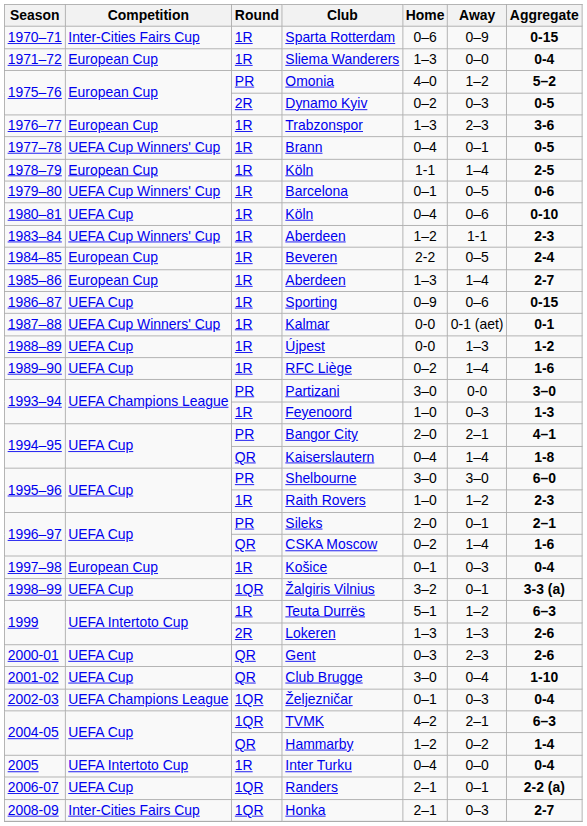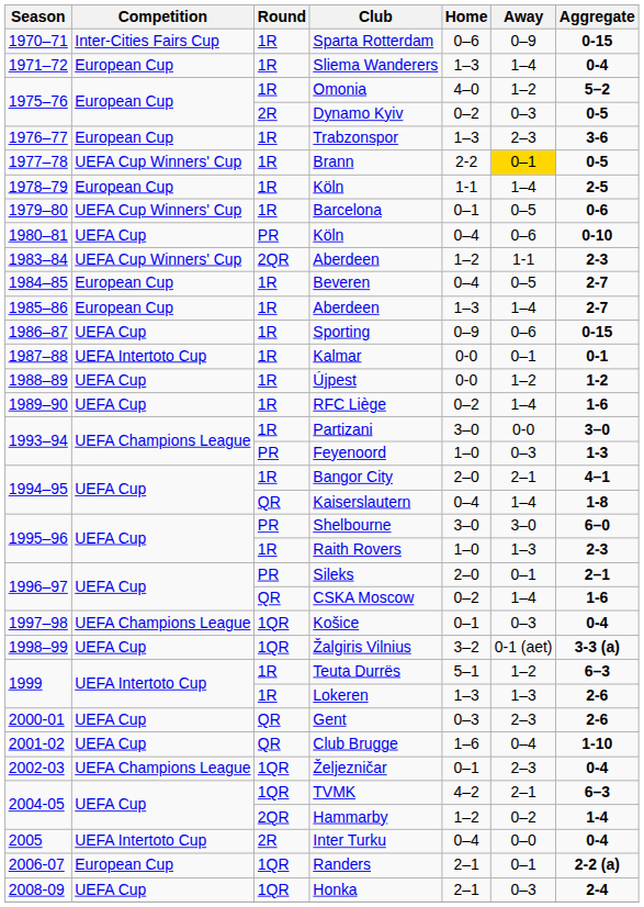 <table class="wikitable">
 <tr>
 <th>Season</th>
 <th>Competition</th>
 <th>Round</th>
 <th>Club</th>
 <th>Home</th>
 <th>Away</th>
 <th>Aggregate</th>
 </tr>
 <tr>
 <td><a href='#'>1970–71</a></td>
 <td><a href='#'>Inter-Cities Fairs Cup</a></td>
 <td><a href='#'>1R</a></td>
 <td> <a href='#'>Sparta Rotterdam</a></td>
 <td style="text-align:center;">0–6</td>
 <td style="text-align:center;">0–9</td>
 <td style="text-align:center;"><strong>0-15</strong></td>
 </tr>
 <tr>
 <td><a href='#'>1971–72</a></td>
 <td><a href='#'>European Cup</a></td>
 <td><a href='#'>1R</a></td>
 <td> <a href='#'>Sliema Wanderers</a></td>
 <td style="text-align:center;">1–3</td>
-<td style="text-align:center;">0–0</td>
+<td style="text-align:center;">1–4</td>
 <td style="text-align:center;"><strong>0-4</strong></td>
 </tr>
 <tr>
 <td rowspan="2"><a href='#'>1975–76</a></td>
 <td rowspan="2"><a href='#'>European Cup</a></td>
-<td><a href='#'>PR</a></td>
+<td><a href='#'>1R</a></td>
 <td> <a href='#'>Omonia</a></td>
 <td style="text-align:center;">4–0</td>
 <td style="text-align:center;">1–2</td>
 <td style="text-align:center;"><strong>5–2</strong></td>
 </tr>
 <tr>
 <td><a href='#'>2R</a></td>
 <td> <a href='#'>Dynamo Kyiv</a></td>
 <td style="text-align:center;">0–2</td>
 <td style="text-align:center;">0–3</td>
 <td style="text-align:center;"><strong>0-5</strong></td>
 </tr>
 <tr>
 <td><a href='#'>1976–77</a></td>
 <td><a href='#'>European Cup</a></td>
 <td><a href='#'>1R</a></td>
 <td> <a href='#'>Trabzonspor</a></td>
 <td style="text-align:center;">1–3</td>
 <td style="text-align:center;">2–3</td>
 <td style="text-align:center;"><strong>3-6</strong></td>
 </tr>
 <tr>
 <td><a href='#'>1977–78</a></td>
 <td><a href='#'>UEFA Cup Winners' Cup</a></td>
 <td><a href='#'>1R</a></td>
 <td> <a href='#'>Brann</a></td>
-<td style="text-align:center;">0–4</td>
-<td style="text-align:center;">0–1</td>
+<td style="text-align:center;">2-2</td>
+<td style="background: gold; text-align:center;">0–1</td>
 <td style="text-align:center;"><strong>0-5</strong></td>
 </tr>
 <tr>
 <td><a href='#'>1978–79</a></td>
 <td><a href='#'>European Cup</a></td>
 <td><a href='#'>1R</a></td>
 <td> <a href='#'>Köln</a></td>
 <td style="text-align:center;">1-1</td>
 <td style="text-align:center;">1–4</td>
 <td style="text-align:center;"><strong>2-5</strong></td>
 </tr>
 <tr>
 <td><a href='#'>1979–80</a></td>
 <td><a href='#'>UEFA Cup Winners' Cup</a></td>
 <td><a href='#'>1R</a></td>
 <td> <a href='#'>Barcelona</a></td>
 <td style="text-align:center;">0–1</td>
 <td style="text-align:center;">0–5</td>
 <td style="text-align:center;"><strong>0-6</strong></td>
 </tr>
 <tr>
 <td><a href='#'>1980–81</a></td>
 <td><a href='#'>UEFA Cup</a></td>
-<td><a href='#'>1R</a></td>
+<td><a href='#'>PR</a></td>
 <td> <a href='#'>Köln</a></td>
 <td style="text-align:center;">0–4</td>
 <td style="text-align:center;">0–6</td>
 <td style="text-align:center;"><strong>0-10</strong></td>
 </tr>
 <tr>
 <td><a href='#'>1983–84</a></td>
 <td><a href='#'>UEFA Cup Winners' Cup</a></td>
-<td><a href='#'>1R</a></td>
+<td><a href='#'>2QR</a></td>
 <td> <a href='#'>Aberdeen</a></td>
 <td style="text-align:center;">1–2</td>
 <td style="text-align:center;">1-1</td>
 <td style="text-align:center;"><strong>2-3</strong></td>
 </tr>
 <tr>
 <td><a href='#'>1984–85</a></td>
 <td><a href='#'>European Cup</a></td>
 <td><a href='#'>1R</a></td>
 <td> <a href='#'>Beveren</a></td>
-<td style="text-align:center;">2-2</td>
+<td style="text-align:center;">0–4</td>
 <td style="text-align:center;">0–5</td>
-<td style="text-align:center;"><strong>2-4</strong></td>
+<td style="text-align:center;"><strong>2-7</strong></td>
 </tr>
 <tr>
 <td><a href='#'>1985–86</a></td>
 <td><a href='#'>European Cup</a></td>
 <td><a href='#'>1R</a></td>
 <td> <a href='#'>Aberdeen</a></td>
 <td style="text-align:center;">1–3</td>
 <td style="text-align:center;">1–4</td>
 <td style="text-align:center;"><strong>2-7</strong></td>
 </tr>
 <tr>
 <td><a href='#'>1986–87</a></td>
 <td><a href='#'>UEFA Cup</a></td>
 <td><a href='#'>1R</a></td>
 <td> <a href='#'>Sporting</a></td>
 <td style="text-align:center;">0–9</td>
 <td style="text-align:center;">0–6</td>
 <td style="text-align:center;"><strong>0-15</strong></td>
 </tr>
 <tr>
 <td><a href='#'>1987–88</a></td>
-<td><a href='#'>UEFA Cup Winners' Cup</a></td>
+<td><a href='#'>UEFA Intertoto Cup</a></td>
 <td><a href='#'>1R</a></td>
 <td> <a href='#'>Kalmar</a></td>
 <td style="text-align:center;">0-0</td>
-<td style="text-align:center;">0-1 (aet)</td>
+<td style="text-align:center;">0–1</td>
 <td style="text-align:center;"><strong>0-1</strong></td>
 </tr>
 <tr>
 <td><a href='#'>1988–89</a></td>
 <td><a href='#'>UEFA Cup</a></td>
 <td><a href='#'>1R</a></td>
 <td> <a href='#'>Újpest</a></td>
 <td style="text-align:center;">0-0</td>
-<td style="text-align:center;">1–3</td>
+<td style="text-align:center;">1–2</td>
 <td style="text-align:center;"><strong>1-2</strong></td>
 </tr>
 <tr>
 <td><a href='#'>1989–90</a></td>
 <td><a href='#'>UEFA Cup</a></td>
 <td><a href='#'>1R</a></td>
 <td> <a href='#'>RFC Liège</a></td>
 <td style="text-align:center;">0–2</td>
 <td style="text-align:center;">1–4</td>
 <td style="text-align:center;"><strong>1-6</strong></td>
 </tr>
 <tr>
 <td rowspan="2"><a href='#'>1993–94</a></td>
 <td rowspan="2"><a href='#'>UEFA Champions League</a></td>
-<td><a href='#'>PR</a></td>
+<td><a href='#'>1R</a></td>
 <td> <a href='#'>Partizani</a></td>
 <td style="text-align:center;">3–0</td>
 <td style="text-align:center;">0-0</td>
 <td style="text-align:center;"><strong>3–0</strong></td>
 </tr>
 <tr>
-<td><a href='#'>1R</a></td>
+<td><a href='#'>PR</a></td>
 <td> <a href='#'>Feyenoord</a></td>
 <td style="text-align:center;">1–0</td>
 <td style="text-align:center;">0–3</td>
 <td style="text-align:center;"><strong>1-3</strong></td>
 </tr>
 <tr>
 <td rowspan="2"><a href='#'>1994–95</a></td>
 <td rowspan="2"><a href='#'>UEFA Cup</a></td>
-<td><a href='#'>PR</a></td>
+<td><a href='#'>1R</a></td>
 <td> <a href='#'>Bangor City</a></td>
 <td style="text-align:center;">2–0</td>
 <td style="text-align:center;">2–1</td>
 <td style="text-align:center;"><strong>4–1</strong></td>
 </tr>
 <tr>
 <td><a href='#'>QR</a></td>
 <td> <a href='#'>Kaiserslautern</a></td>
 <td style="text-align:center;">0–4</td>
 <td style="text-align:center;">1–4</td>
 <td style="text-align:center;"><strong>1-8</strong></td>
 </tr>
 <tr>
 <td rowspan="2"><a href='#'>1995–96</a></td>
 <td rowspan="2"><a href='#'>UEFA Cup</a></td>
 <td><a href='#'>PR</a></td>
 <td> <a href='#'>Shelbourne</a></td>
 <td style="text-align:center;">3–0</td>
 <td style="text-align:center;">3–0</td>
 <td style="text-align:center;"><strong>6–0</strong></td>
 </tr>
 <tr>
 <td><a href='#'>1R</a></td>
 <td> <a href='#'>Raith Rovers</a></td>
 <td style="text-align:center;">1–0</td>
-<td style="text-align:center;">1–2</td>
+<td style="text-align:center;">1–3</td>
 <td style="text-align:center;"><strong>2-3</strong></td>
 </tr>
 <tr>
 <td rowspan="2"><a href='#'>1996–97</a></td>
 <td rowspan="2"><a href='#'>UEFA Cup</a></td>
 <td><a href='#'>PR</a></td>
 <td> <a href='#'>Sileks</a></td>
 <td style="text-align:center;">2–0</td>
 <td style="text-align:center;">0–1</td>
 <td style="text-align:center;"><strong>2–1</strong></td>
 </tr>
 <tr>
 <td><a href='#'>QR</a></td>
 <td> <a href='#'>CSKA Moscow</a></td>
 <td style="text-align:center;">0–2</td>
 <td style="text-align:center;">1–4</td>
 <td style="text-align:center;"><strong>1-6</strong></td>
 </tr>
 <tr>
 <td><a href='#'>1997–98</a></td>
-<td><a href='#'>European Cup</a></td>
-<td><a href='#'>1R</a></td>
+<td><a href='#'>UEFA Champions League</a></td>
+<td><a href='#'>1QR</a></td>
 <td> <a href='#'>Košice</a></td>
 <td style="text-align:center;">0–1</td>
 <td style="text-align:center;">0–3</td>
 <td style="text-align:center;"><strong>0-4</strong></td>
 </tr>
 <tr>
 <td><a href='#'>1998–99</a></td>
 <td><a href='#'>UEFA Cup</a></td>
 <td><a href='#'>1QR</a></td>
 <td> <a href='#'>Žalgiris Vilnius</a></td>
 <td style="text-align:center;">3–2</td>
-<td style="text-align:center;">0–1</td>
+<td style="text-align:center;">0-1 (aet)</td>
 <td style="text-align:center;"><strong>3-3 (a)</strong></td>
 </tr>
 <tr>
 <td rowspan="2"><a href='#'>1999</a></td>
 <td rowspan="2"><a href='#'>UEFA Intertoto Cup</a></td>
 <td><a href='#'>1R</a></td>
 <td> <a href='#'>Teuta Durrës</a></td>
 <td style="text-align:center;">5–1</td>
 <td style="text-align:center;">1–2</td>
 <td style="text-align:center;"><strong>6–3</strong></td>
 </tr>
 <tr>
-<td><a href='#'>2R</a></td>
+<td><a href='#'>1R</a></td>
 <td> <a href='#'>Lokeren</a></td>
 <td style="text-align:center;">1–3</td>
 <td style="text-align:center;">1–3</td>
 <td style="text-align:center;"><strong>2-6</strong></td>
 </tr>
 <tr>
 <td><a href='#'>2000-01</a></td>
 <td><a href='#'>UEFA Cup</a></td>
 <td><a href='#'>QR</a></td>
 <td> <a href='#'>Gent</a></td>
 <td style="text-align:center;">0–3</td>
 <td style="text-align:center;">2–3</td>
 <td style="text-align:center;"><strong>2-6</strong></td>
 </tr>
 <tr>
 <td><a href='#'>2001-02</a></td>
 <td><a href='#'>UEFA Cup</a></td>
 <td><a href='#'>QR</a></td>
 <td> <a href='#'>Club Brugge</a></td>
-<td style="text-align:center;">3–0</td>
+<td style="text-align:center;">1–6</td>
 <td style="text-align:center;">0–4</td>
 <td style="text-align:center;"><strong>1-10</strong></td>
 </tr>
 <tr>
 <td><a href='#'>2002-03</a></td>
 <td><a href='#'>UEFA Champions League</a></td>
 <td><a href='#'>1QR</a></td>
 <td> <a href='#'>Željezničar</a></td>
 <td style="text-align:center;">0–1</td>
-<td style="text-align:center;">0–3</td>
+<td style="text-align:center;">2–3</td>
 <td style="text-align:center;"><strong>0-4</strong></td>
 </tr>
 <tr>
 <td rowspan="2"><a href='#'>2004-05</a></td>
 <td rowspan="2"><a href='#'>UEFA Cup</a></td>
 <td><a href='#'>1QR</a></td>
 <td> <a href='#'>TVMK</a></td>
 <td style="text-align:center;">4–2</td>
 <td style="text-align:center;">2–1</td>
 <td style="text-align:center;"><strong>6–3</strong></td>
 </tr>
 <tr>
-<td><a href='#'>QR</a></td>
+<td><a href='#'>2QR</a></td>
 <td> <a href='#'>Hammarby</a></td>
 <td style="text-align:center;">1–2</td>
 <td style="text-align:center;">0–2</td>
 <td style="text-align:center;"><strong>1-4</strong></td>
 </tr>
 <tr>
 <td><a href='#'>2005</a></td>
 <td><a href='#'>UEFA Intertoto Cup</a></td>
-<td><a href='#'>1R</a></td>
+<td><a href='#'>2R</a></td>
 <td> <a href='#'>Inter Turku</a></td>
 <td style="text-align:center;">0–4</td>
 <td style="text-align:center;">0–0</td>
 <td style="text-align:center;"><strong>0-4</strong></td>
 </tr>
 <tr>
 <td><a href='#'>2006-07</a></td>
-<td><a href='#'>UEFA Cup</a></td>
+<td><a href='#'>European Cup</a></td>
 <td><a href='#'>1QR</a></td>
 <td> <a href='#'>Randers</a></td>
 <td style="text-align:center;">2–1</td>
 <td style="text-align:center;">0–1</td>
 <td style="text-align:center;"><strong>2-2 (a)</strong></td>
 </tr>
 <tr>
 <td><a href='#'>2008-09</a></td>
-<td><a href='#'>Inter-Cities Fairs Cup</a></td>
+<td><a href='#'>UEFA Cup</a></td>
 <td><a href='#'>1QR</a></td>
 <td> <a href='#'>Honka</a></td>
 <td style="text-align:center;">2–1</td>
 <td style="text-align:center;">0–3</td>
-<td style="text-align:center;"><strong>2-7</strong></td>
+<td style="text-align:center;"><strong>2-4</strong></td>
 </tr>
 <tr>
 </tr>
 </table>
